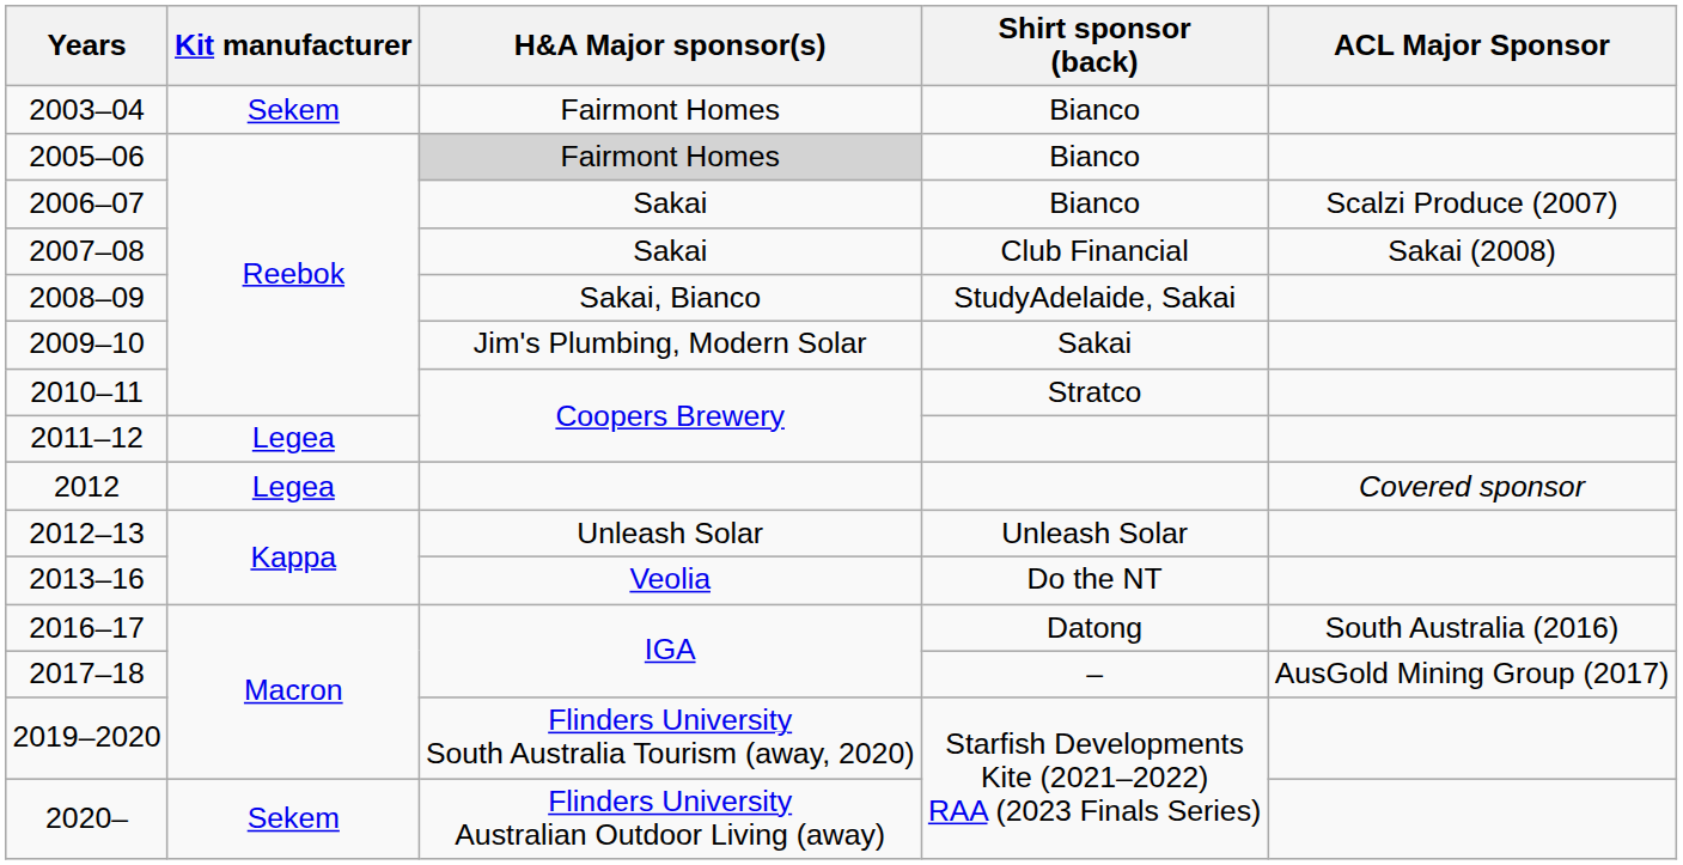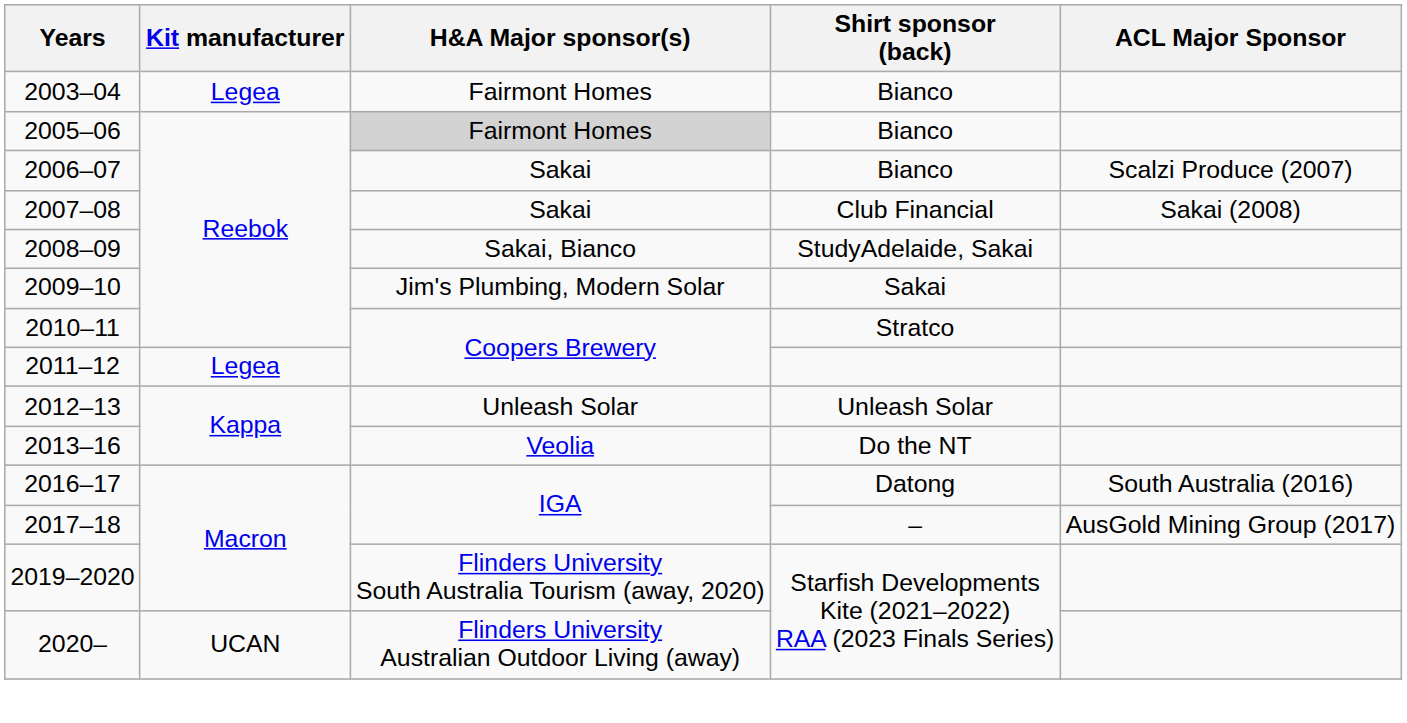 <table class="wikitable" style="text-align: center">
 <tr>
 <th>Years</th>
 <th><a href='#'>Kit</a> manufacturer</th>
 <th>H&A Major sponsor(s)</th>
 <th>Shirt sponsor<br>(back)</th>
 <th>ACL Major Sponsor</th>
 </tr>
 <tr>
 <td>2003–04</td>
-<td><a href='#'>Sekem</a></td>
+<td><a href='#'>Legea</a></td>
 <td>Fairmont Homes</td>
 <td>Bianco</td>
 <td></td>
 </tr>
 <tr>
 <td>2005–06</td>
 <td rowspan=6><a href='#'>Reebok</a></td>
 <td style="background: lightgrey;">Fairmont Homes</td>
 <td>Bianco</td>
 <td></td>
 </tr>
 <tr>
 <td>2006–07</td>
 <td>Sakai</td>
 <td>Bianco</td>
 <td>Scalzi Produce (2007)</td>
 </tr>
 <tr>
 <td>2007–08</td>
 <td>Sakai</td>
 <td>Club Financial</td>
 <td>Sakai (2008)</td>
 </tr>
 <tr>
 <td>2008–09</td>
 <td>Sakai, Bianco</td>
 <td>StudyAdelaide, Sakai</td>
 <td></td>
 </tr>
 <tr>
 <td>2009–10</td>
 <td>Jim's Plumbing, Modern Solar</td>
 <td>Sakai</td>
 <td></td>
 </tr>
 <tr>
 <td>2010–11</td>
 <td rowspan=2><a href='#'>Coopers Brewery</a></td>
 <td>Stratco</td>
 <td></td>
 </tr>
 <tr>
 <td>2011–12</td>
 <td><a href='#'>Legea</a></td>
 <td></td>
 <td></td>
 </tr>
 <tr>
-<td>2012</td>
-<td><a href='#'>Legea</a></td>
-<td></td>
-<td></td>
-<td><em>Covered sponsor</em></td>
-</tr>
-<tr>
 <td>2012–13</td>
 <td rowspan=2><a href='#'>Kappa</a></td>
 <td>Unleash Solar</td>
 <td>Unleash Solar</td>
 <td></td>
 </tr>
 <tr>
 <td>2013–16</td>
 <td><a href='#'>Veolia</a></td>
 <td>Do the NT</td>
 </tr>
 <tr>
 <td>2016–17</td>
 <td rowspan="3"><a href='#'>Macron</a></td>
 <td rowspan=2><a href='#'>IGA</a></td>
 <td>Datong</td>
 <td>South Australia (2016)</td>
 </tr>
 <tr>
 <td>2017–18</td>
 <td>–</td>
 <td>AusGold Mining Group (2017)</td>
 </tr>
 <tr>
 <td>2019–2020</td>
 <td><a href='#'>Flinders University</a><br>South Australia Tourism (away, 2020)</td>
 <td rowspan=2>Starfish Developments<br>Kite (2021–2022)<br><a href='#'>RAA</a> (2023 Finals Series)</td>
 <td></td>
 </tr>
 <tr>
 <td>2020–</td>
-<td><a href='#'>Sekem</a></td>
+<td>UCAN</td>
 <td><a href='#'>Flinders University</a><br>Australian Outdoor Living (away) </td>
 <td></td>
 </tr>
 </table>
